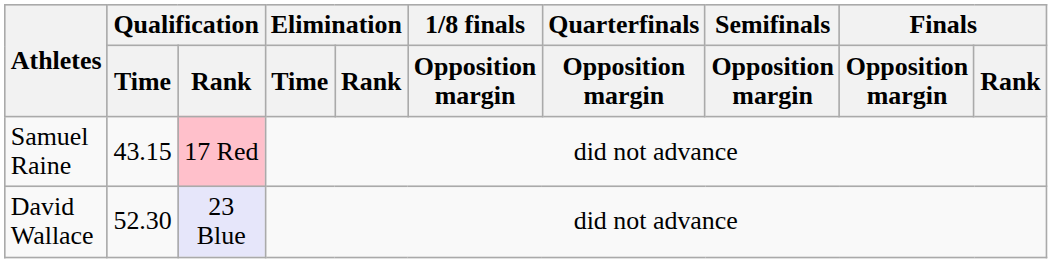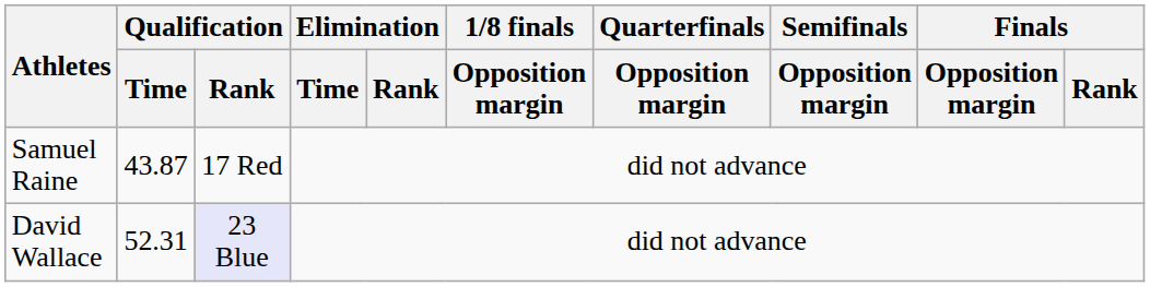 <table class="wikitable" border="1">
 <tr>
 <th rowspan=2>Athletes</th>
 <th colspan=2>Qualification</th>
 <th colspan=2>Elimination</th>
 <th>1/8 finals</th>
 <th>Quarterfinals</th>
 <th>Semifinals</th>
 <th colspan=2>Finals</th>
 </tr>
 <tr>
 <th>Time</th>
 <th>Rank</th>
 <th>Time</th>
 <th>Rank</th>
 <th>Opposition<br>margin</th>
 <th>Opposition<br>margin</th>
 <th>Opposition<br>margin</th>
 <th>Opposition<br>margin</th>
 <th>Rank</th>
 </tr>
 <tr align=center>
 <td align=left>Samuel Raine</td>
-<td>43.15</td>
-<td style="background: pink;">17 Red</td>
+<td>43.87</td>
+<td>17 Red</td>
 <td colspan=7>did not advance</td>
 </tr>
 <tr align=center>
 <td align=left>David Wallace</td>
-<td>52.30</td>
+<td>52.31</td>
 <td style="background: lavender;">23 Blue</td>
 <td colspan=7>did not advance</td>
 </tr>
 </table>
